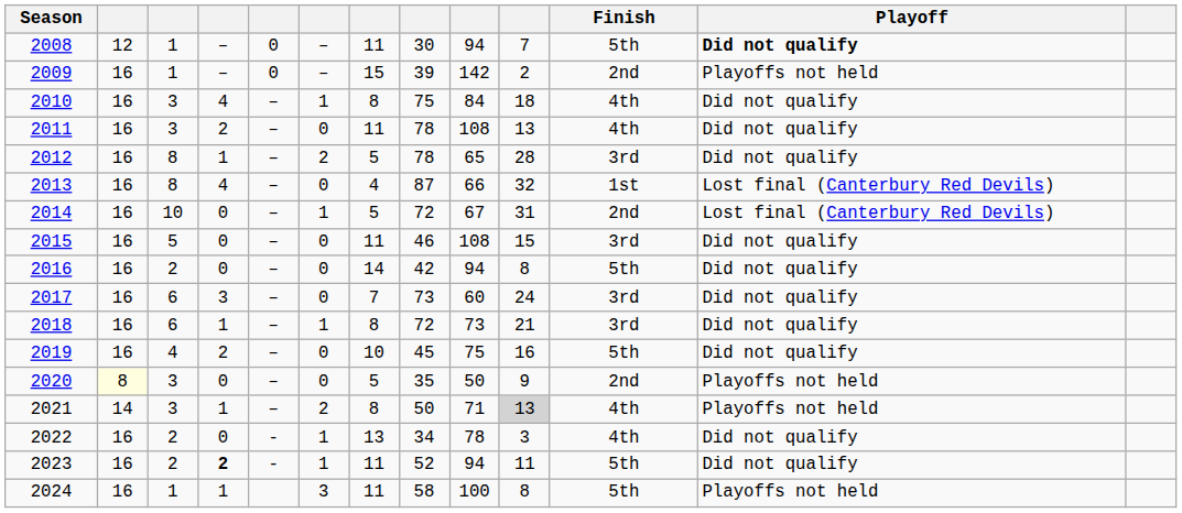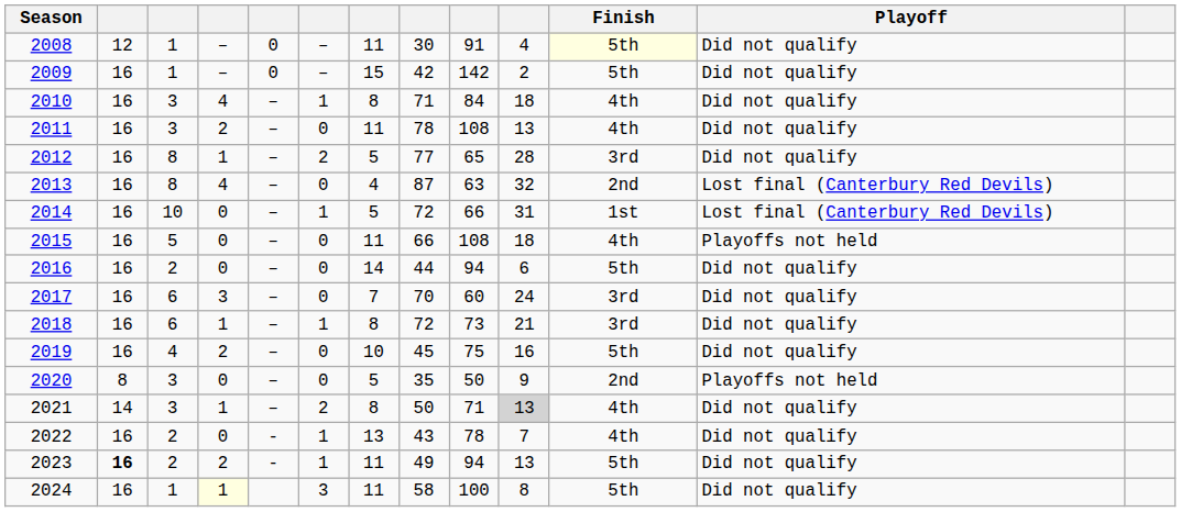 <table class="wikitable" style="text-align:center;font-size:95%;">
 <tr>
 <th width=60>Season</th>
 <th width=30></th>
 <th width=30></th>
 <th width=30></th>
 <th width=30></th>
 <th width=30></th>
 <th width=30></th>
 <th width=30></th>
 <th width=30></th>
 <th width=30></th>
 <th width=100>Finish</th>
 <th width=300>Playoff</th>
 <th width=30></th>
 </tr>
 <tr>
 <td><a href='#'>2008</a></td>
 <td>12</td>
 <td>1</td>
 <td>–</td>
 <td>0</td>
 <td>–</td>
 <td>11</td>
 <td>30</td>
-<td>94</td>
-<td>7</td>
-<td>5th</td>
-<td style="text-align:left;"><strong>Did not qualify</strong></td>
+<td>91</td>
+<td>4</td>
+<td style="background: lightyellow;">5th</td>
+<td style="text-align:left;">Did not qualify</td>
 <td></td>
 </tr>
 <tr>
 <td><a href='#'>2009</a></td>
 <td>16</td>
 <td>1</td>
 <td>–</td>
 <td>0</td>
 <td>–</td>
 <td>15</td>
-<td>39</td>
+<td>42</td>
 <td>142</td>
 <td>2</td>
-<td>2nd</td>
-<td style="text-align:left;">Playoffs not held</td>
+<td>5th</td>
+<td style="text-align:left;">Did not qualify</td>
 <td></td>
 </tr>
 <tr>
 <td><a href='#'>2010</a></td>
 <td>16</td>
 <td>3</td>
 <td>4</td>
 <td>–</td>
 <td>1</td>
 <td>8</td>
-<td>75</td>
+<td>71</td>
 <td>84</td>
 <td>18</td>
 <td>4th</td>
 <td style="text-align:left;">Did not qualify</td>
 <td></td>
 </tr>
 <tr>
 <td><a href='#'>2011</a></td>
 <td>16</td>
 <td>3</td>
 <td>2</td>
 <td>–</td>
 <td>0</td>
 <td>11</td>
 <td>78</td>
 <td>108</td>
 <td>13</td>
 <td>4th</td>
 <td style="text-align:left;">Did not qualify</td>
 <td></td>
 </tr>
 <tr>
 <td><a href='#'>2012</a></td>
 <td>16</td>
 <td>8</td>
 <td>1</td>
 <td>–</td>
 <td>2</td>
 <td>5</td>
-<td>78</td>
+<td>77</td>
 <td>65</td>
 <td>28</td>
 <td>3rd</td>
 <td style="text-align:left;">Did not qualify</td>
 <td></td>
 </tr>
 <tr>
 <td><a href='#'>2013</a></td>
 <td>16</td>
 <td>8</td>
 <td>4</td>
 <td>–</td>
 <td>0</td>
 <td>4</td>
 <td>87</td>
-<td>66</td>
+<td>63</td>
 <td>32</td>
-<td>1st</td>
+<td>2nd</td>
 <td style="text-align:left;">Lost final (<a href='#'>Canterbury Red Devils</a>)</td>
 <td></td>
 </tr>
 <tr>
 <td><a href='#'>2014</a></td>
 <td>16</td>
 <td>10</td>
 <td>0</td>
 <td>–</td>
 <td>1</td>
 <td>5</td>
 <td>72</td>
-<td>67</td>
+<td>66</td>
 <td>31</td>
-<td>2nd</td>
+<td>1st</td>
 <td style="text-align:left;">Lost final (<a href='#'>Canterbury Red Devils</a>)</td>
 <td></td>
 </tr>
 <tr>
 <td><a href='#'>2015</a></td>
 <td>16</td>
 <td>5</td>
 <td>0</td>
 <td>–</td>
 <td>0</td>
 <td>11</td>
-<td>46</td>
+<td>66</td>
 <td>108</td>
-<td>15</td>
-<td>3rd</td>
-<td style="text-align:left;">Did not qualify</td>
+<td>18</td>
+<td>4th</td>
+<td style="text-align:left;">Playoffs not held</td>
 <td></td>
 </tr>
 <tr>
 <td><a href='#'>2016</a></td>
 <td>16</td>
 <td>2</td>
 <td>0</td>
 <td>–</td>
 <td>0</td>
 <td>14</td>
-<td>42</td>
+<td>44</td>
 <td>94</td>
-<td>8</td>
+<td>6</td>
 <td>5th</td>
 <td style="text-align:left;">Did not qualify</td>
 <td></td>
 </tr>
 <tr>
 <td><a href='#'>2017</a></td>
 <td>16</td>
 <td>6</td>
 <td>3</td>
 <td>–</td>
 <td>0</td>
 <td>7</td>
-<td>73</td>
+<td>70</td>
 <td>60</td>
 <td>24</td>
 <td>3rd</td>
 <td style="text-align:left;">Did not qualify</td>
 <td></td>
 </tr>
 <tr>
 <td><a href='#'>2018</a></td>
 <td>16</td>
 <td>6</td>
 <td>1</td>
 <td>–</td>
 <td>1</td>
 <td>8</td>
 <td>72</td>
 <td>73</td>
 <td>21</td>
 <td>3rd</td>
 <td style="text-align:left;">Did not qualify</td>
 <td></td>
 </tr>
 <tr>
 <td><a href='#'>2019</a></td>
 <td>16</td>
 <td>4</td>
 <td>2</td>
 <td>–</td>
 <td>0</td>
 <td>10</td>
 <td>45</td>
 <td>75</td>
 <td>16</td>
 <td>5th</td>
 <td style="text-align:left;">Did not qualify</td>
 <td></td>
 </tr>
 <tr>
 <td><a href='#'>2020</a></td>
-<td style="background: lightyellow;">8</td>
+<td>8</td>
 <td>3</td>
 <td>0</td>
 <td>–</td>
 <td>0</td>
 <td>5</td>
 <td>35</td>
 <td>50</td>
 <td>9</td>
 <td>2nd</td>
 <td style="text-align:left;">Playoffs not held</td>
 <td></td>
 </tr>
 <tr>
 <td>2021</td>
 <td>14</td>
 <td>3</td>
 <td>1</td>
 <td>–</td>
 <td>2</td>
 <td>8</td>
 <td>50</td>
 <td>71</td>
 <td style="background: lightgrey;">13</td>
 <td>4th</td>
-<td style="text-align:left;">Playoffs not held</td>
+<td style="text-align:left;">Did not qualify</td>
 <td></td>
 </tr>
 <tr>
 <td>2022</td>
 <td>16</td>
 <td>2</td>
 <td>0</td>
 <td>-</td>
 <td>1</td>
 <td>13</td>
-<td>34</td>
+<td>43</td>
 <td>78</td>
-<td>3</td>
+<td>7</td>
 <td>4th</td>
 <td style="text-align:left;">Did not qualify</td>
 <td></td>
 </tr>
 <tr>
 <td>2023</td>
-<td>16</td>
+<td><strong>16</strong></td>
 <td>2</td>
-<td><strong>2</strong></td>
+<td>2</td>
 <td>-</td>
 <td>1</td>
 <td>11</td>
-<td>52</td>
+<td>49</td>
 <td>94</td>
-<td>11</td>
+<td>13</td>
 <td>5th</td>
 <td style="text-align:left;">Did not qualify</td>
 <td></td>
 </tr>
 <tr>
 <td>2024</td>
 <td>16</td>
 <td>1</td>
-<td>1</td>
+<td style="background: lightyellow;">1</td>
 <td></td>
 <td>3</td>
 <td>11</td>
 <td>58</td>
 <td>100</td>
 <td>8</td>
 <td>5th</td>
-<td style="text-align:left;">Playoffs not held</td>
+<td style="text-align:left;">Did not qualify</td>
 <td></td>
 </tr>
 </table>
